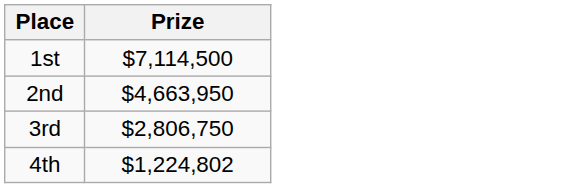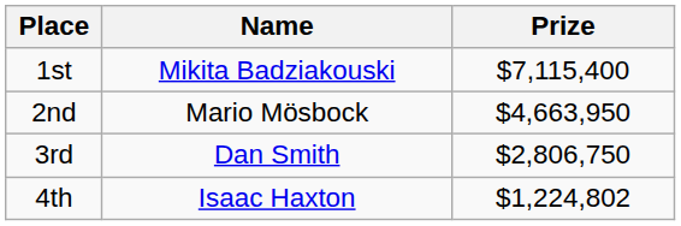 <table class="wikitable">
 <tr>
 <th width="50">Place</th>
+<th width="200">Name</th>
 <th width="125">Prize</th>
 </tr>
 <tr>
 <td align = "center">1st</td>
-<td align = "center">$7,114,500</td>
+<td align = "center"> <a href='#'>Mikita Badziakouski</a></td>
+<td align = "center">$7,115,400</td>
 </tr>
 <tr>
 <td align = "center">2nd</td>
+<td align = "center"> Mario Mösbock</td>
 <td align = "center">$4,663,950</td>
 </tr>
 <tr>
 <td align = "center">3rd</td>
+<td align = "center"> <a href='#'>Dan Smith</a></td>
 <td align = "center">$2,806,750</td>
 </tr>
 <tr>
 <td align = "center">4th</td>
+<td align = "center"> <a href='#'>Isaac Haxton</a></td>
 <td align = "center">$1,224,802</td>
 </tr>
 </table>
